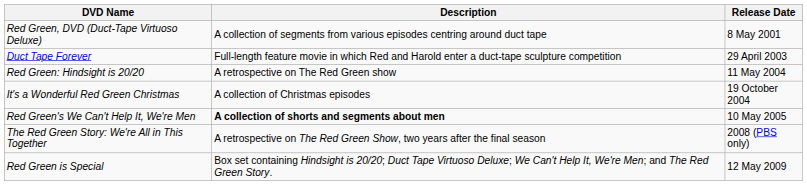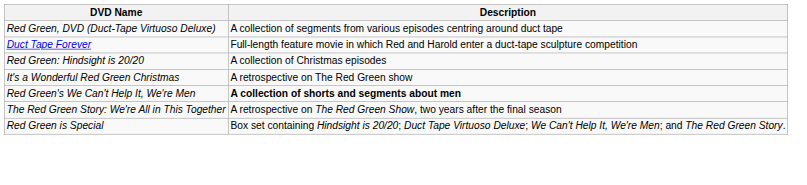 <table class="wikitable">
 <tr>
 <th>DVD Name</th>
 <th>Description</th>
-<th>Release Date</th>
 </tr>
 <tr>
 <td><em>Red Green, DVD (Duct-Tape Virtuoso Deluxe)</em></td>
 <td>A collection of segments from various episodes centring around duct tape</td>
-<td>8 May 2001</td>
 </tr>
 <tr>
 <td><em><a href='#'>Duct Tape Forever</a></em></td>
 <td>Full-length feature movie in which Red and Harold enter a duct-tape sculpture competition</td>
-<td>29 April 2003</td>
 </tr>
 <tr>
 <td><em>Red Green: Hindsight is 20/20</em></td>
-<td>A retrospective on The Red Green show</td>
-<td>11 May 2004</td>
+<td>A collection of Christmas episodes</td>
 </tr>
 <tr>
 <td><em>It's a Wonderful Red Green Christmas</em></td>
-<td>A collection of Christmas episodes</td>
-<td>19 October 2004</td>
+<td>A retrospective on The Red Green show</td>
 </tr>
 <tr>
 <td><em>Red Green's We Can't Help It, We're Men</em></td>
 <td><strong>A collection of shorts and segments about men</strong></td>
-<td>10 May 2005</td>
 </tr>
 <tr>
 <td><em>The Red Green Story: We're All in This Together</em></td>
 <td>A retrospective on <em>The Red Green Show</em>, two years after the final season</td>
-<td>2008 (<a href='#'>PBS</a> only)</td>
 </tr>
 <tr>
 <td><em>Red Green is Special</em></td>
 <td>Box set containing <em>Hindsight is 20/20</em>; <em>Duct Tape Virtuoso Deluxe</em>; <em>We Can't Help It, We're Men</em>; and <em>The Red Green Story</em>.</td>
-<td>12 May 2009</td>
 </tr>
 </table>
